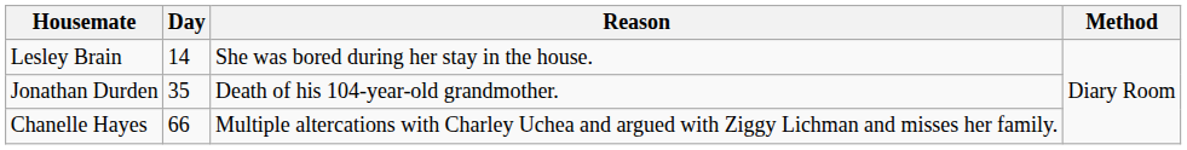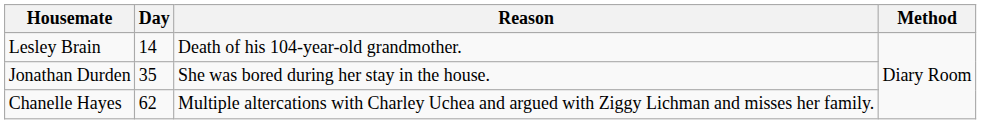 <table class="wikitable">
 <tr>
 <th>Housemate</th>
 <th>Day</th>
 <th>Reason</th>
 <th>Method</th>
 </tr>
 <tr>
 <td>Lesley Brain</td>
 <td>14</td>
-<td>She was bored during her stay in the house.</td>
+<td>Death of his 104-year-old grandmother.</td>
 <td rowspan="3">Diary Room</td>
 </tr>
 <tr>
 <td>Jonathan Durden</td>
 <td>35</td>
-<td>Death of his 104-year-old grandmother.</td>
+<td>She was bored during her stay in the house.</td>
 </tr>
 <tr>
 <td>Chanelle Hayes</td>
-<td>66</td>
+<td>62</td>
 <td>Multiple altercations with Charley Uchea and argued with Ziggy Lichman and misses her family.</td>
 </tr>
 </table>
